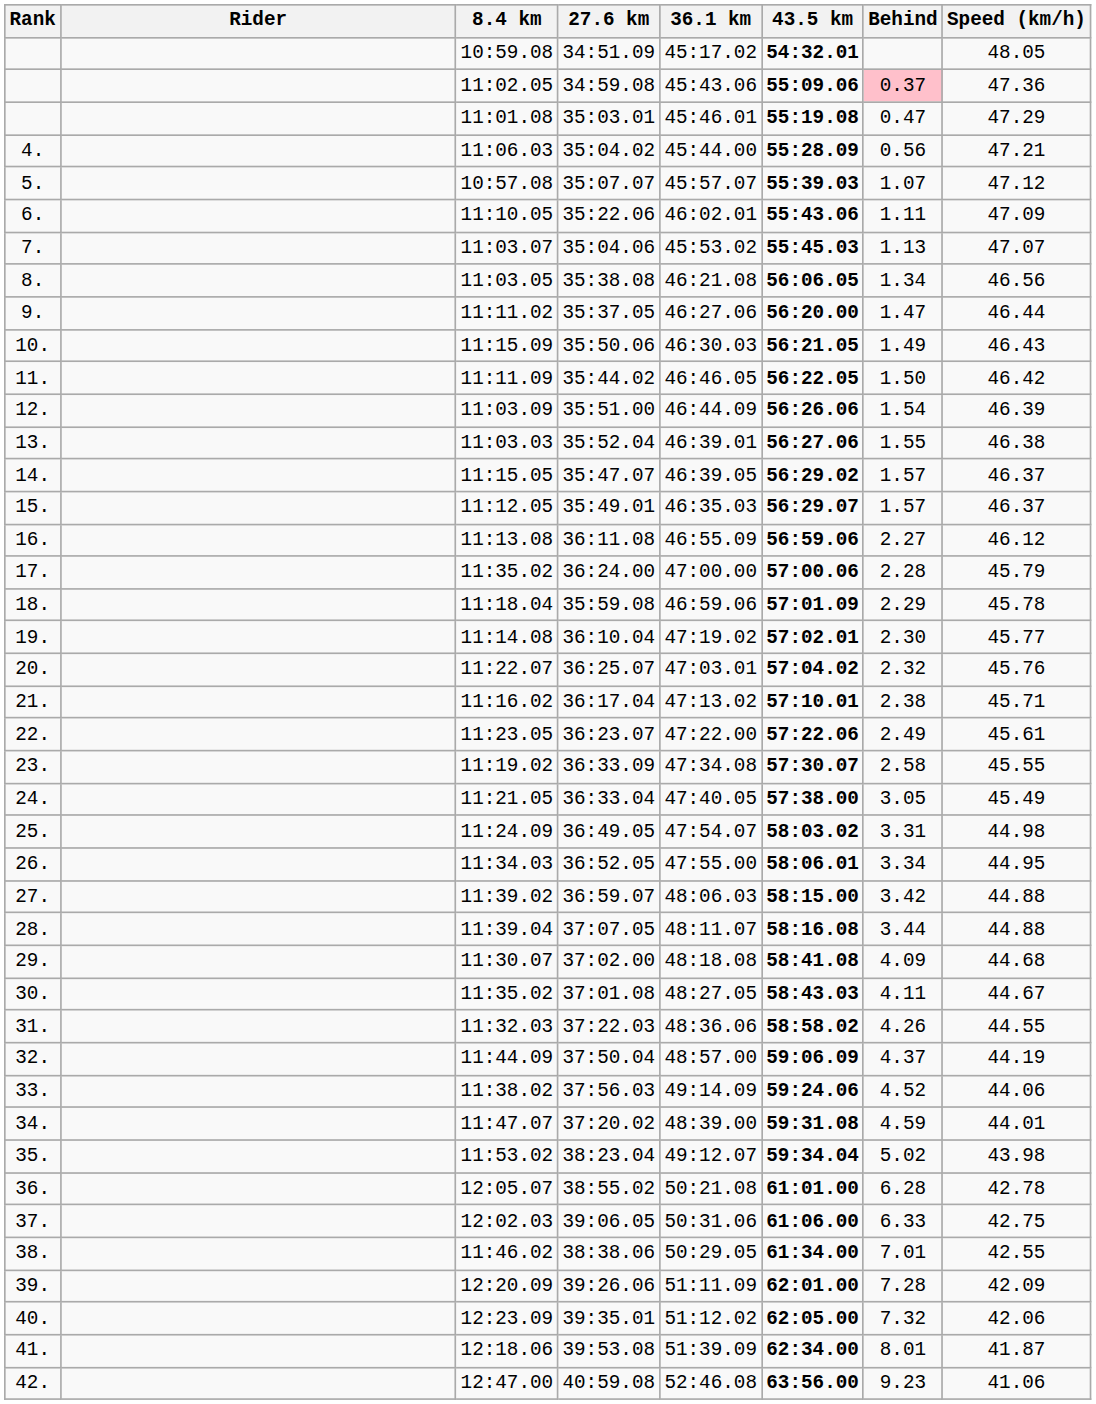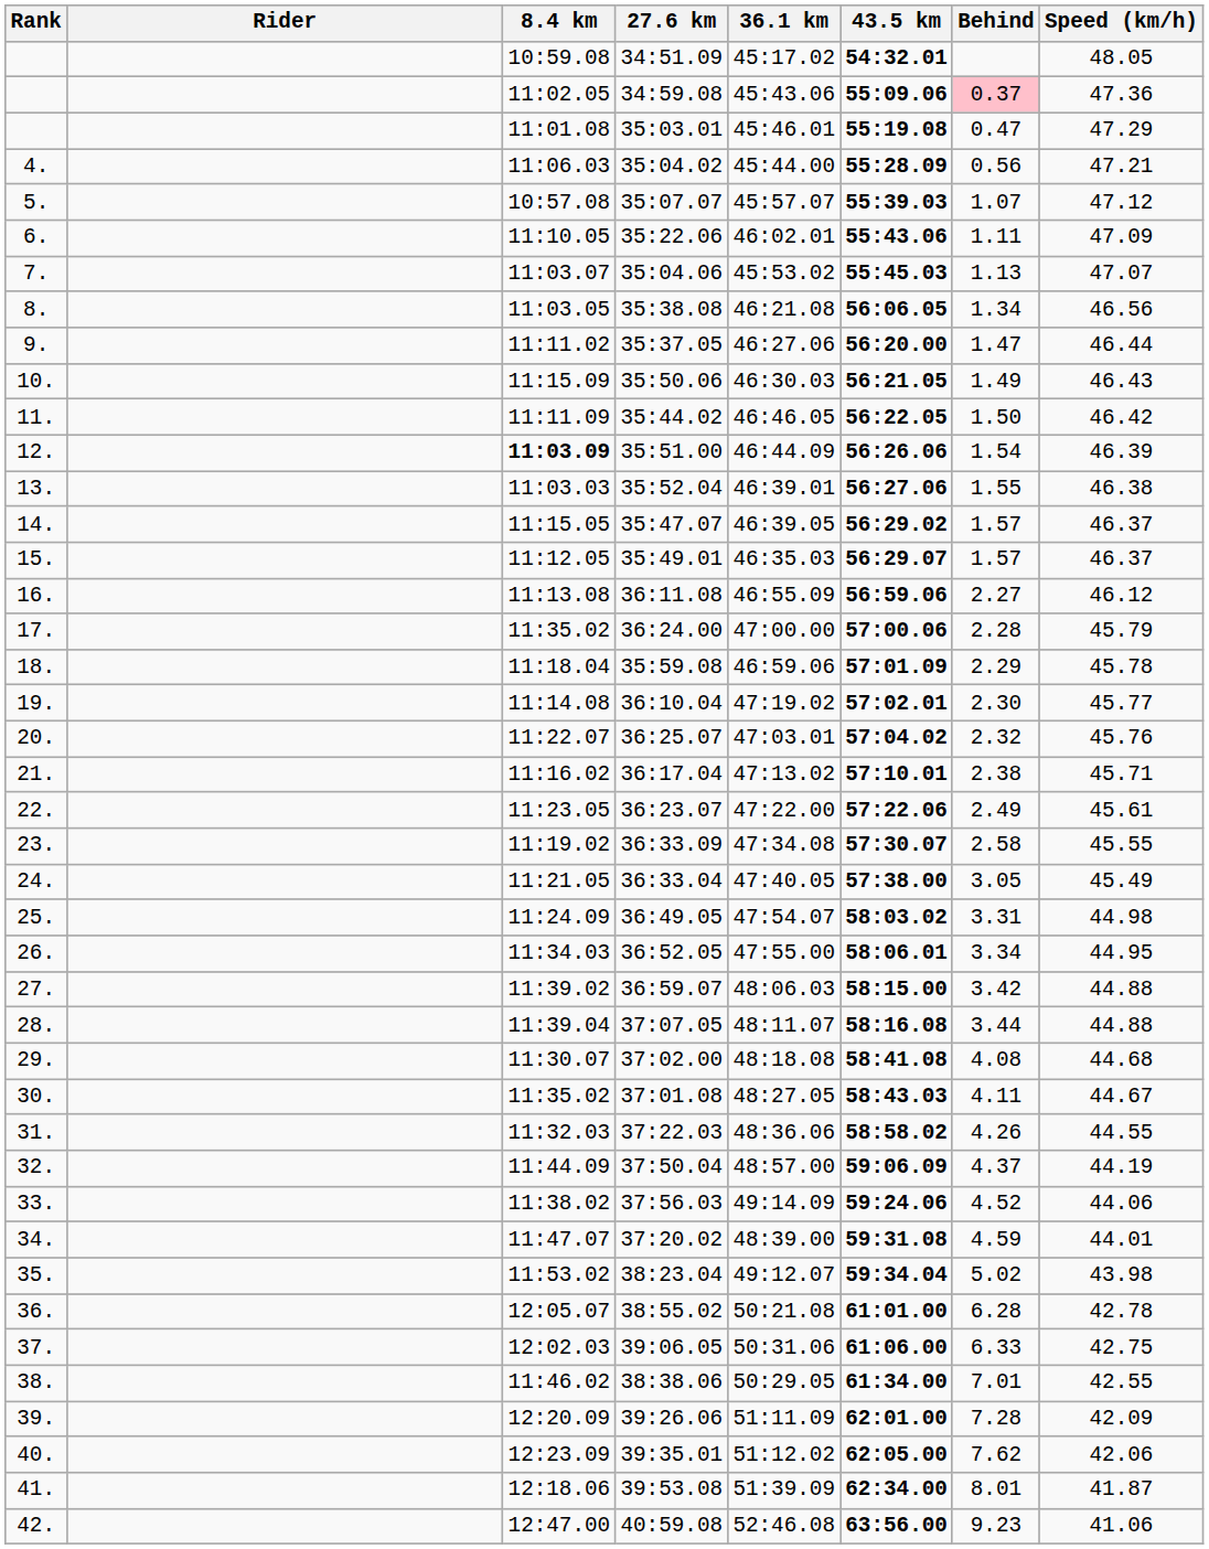 <table class="wikitable sortable" style="font-size:90%; text-align:center;">
 <tr>
 <th>Rank</th>
 <th style="width: 20em">Rider</th>
 <th>8.4 km</th>
 <th>27.6 km</th>
 <th>36.1 km</th>
 <th>43.5 km</th>
 <th>Behind</th>
 <th>Speed (km/h)</th>
 </tr>
 <tr>
 <td></td>
 <td align="left"></td>
 <td>10:59.08</td>
 <td>34:51.09</td>
 <td>45:17.02</td>
 <td><strong>54:32.01</strong></td>
 <td></td>
 <td>48.05</td>
 </tr>
 <tr>
 <td></td>
 <td align="left"></td>
 <td>11:02.05</td>
 <td>34:59.08</td>
 <td>45:43.06</td>
 <td><strong>55:09.06</strong></td>
 <td style="background: pink;">0.37</td>
 <td>47.36</td>
 </tr>
 <tr>
 <td></td>
 <td align="left"></td>
 <td>11:01.08</td>
 <td>35:03.01</td>
 <td>45:46.01</td>
 <td><strong>55:19.08</strong></td>
 <td>0.47</td>
 <td>47.29</td>
 </tr>
 <tr>
 <td>4.</td>
 <td align="left"></td>
 <td>11:06.03</td>
 <td>35:04.02</td>
 <td>45:44.00</td>
 <td><strong>55:28.09</strong></td>
 <td>0.56</td>
 <td>47.21</td>
 </tr>
 <tr>
 <td>5.</td>
 <td align="left"></td>
 <td>10:57.08</td>
 <td>35:07.07</td>
 <td>45:57.07</td>
 <td><strong>55:39.03</strong></td>
 <td>1.07</td>
 <td>47.12</td>
 </tr>
 <tr>
 <td>6.</td>
 <td align="left"></td>
 <td>11:10.05</td>
 <td>35:22.06</td>
 <td>46:02.01</td>
 <td><strong>55:43.06</strong></td>
 <td>1.11</td>
 <td>47.09</td>
 </tr>
 <tr>
 <td>7.</td>
 <td align="left"></td>
 <td>11:03.07</td>
 <td>35:04.06</td>
 <td>45:53.02</td>
 <td><strong>55:45.03</strong></td>
 <td>1.13</td>
 <td>47.07</td>
 </tr>
 <tr>
 <td>8.</td>
 <td align="left"></td>
 <td>11:03.05</td>
 <td>35:38.08</td>
 <td>46:21.08</td>
 <td><strong>56:06.05</strong></td>
 <td>1.34</td>
 <td>46.56</td>
 </tr>
 <tr>
 <td>9.</td>
 <td align="left"></td>
 <td>11:11.02</td>
 <td>35:37.05</td>
 <td>46:27.06</td>
 <td><strong>56:20.00</strong></td>
 <td>1.47</td>
 <td>46.44</td>
 </tr>
 <tr>
 <td>10.</td>
 <td align="left"></td>
 <td>11:15.09</td>
 <td>35:50.06</td>
 <td>46:30.03</td>
 <td><strong>56:21.05</strong></td>
 <td>1.49</td>
 <td>46.43</td>
 </tr>
 <tr>
 <td>11.</td>
 <td align="left"></td>
 <td>11:11.09</td>
 <td>35:44.02</td>
 <td>46:46.05</td>
 <td><strong>56:22.05</strong></td>
 <td>1.50</td>
 <td>46.42</td>
 </tr>
 <tr>
 <td>12.</td>
 <td align="left"></td>
-<td>11:03.09</td>
+<td><strong>11:03.09</strong></td>
 <td>35:51.00</td>
 <td>46:44.09</td>
 <td><strong>56:26.06</strong></td>
 <td>1.54</td>
 <td>46.39</td>
 </tr>
 <tr>
 <td>13.</td>
 <td align="left"></td>
 <td>11:03.03</td>
 <td>35:52.04</td>
 <td>46:39.01</td>
 <td><strong>56:27.06</strong></td>
 <td>1.55</td>
 <td>46.38</td>
 </tr>
 <tr>
 <td>14.</td>
 <td align="left"></td>
 <td>11:15.05</td>
 <td>35:47.07</td>
 <td>46:39.05</td>
 <td><strong>56:29.02</strong></td>
 <td>1.57</td>
 <td>46.37</td>
 </tr>
 <tr>
 <td>15.</td>
 <td align="left"></td>
 <td>11:12.05</td>
 <td>35:49.01</td>
 <td>46:35.03</td>
 <td><strong>56:29.07</strong></td>
 <td>1.57</td>
 <td>46.37</td>
 </tr>
 <tr>
 <td>16.</td>
 <td align="left"></td>
 <td>11:13.08</td>
 <td>36:11.08</td>
 <td>46:55.09</td>
 <td><strong>56:59.06</strong></td>
 <td>2.27</td>
 <td>46.12</td>
 </tr>
 <tr>
 <td>17.</td>
 <td align="left"></td>
 <td>11:35.02</td>
 <td>36:24.00</td>
 <td>47:00.00</td>
 <td><strong>57:00.06</strong></td>
 <td>2.28</td>
 <td>45.79</td>
 </tr>
 <tr>
 <td>18.</td>
 <td align="left"></td>
 <td>11:18.04</td>
 <td>35:59.08</td>
 <td>46:59.06</td>
 <td><strong>57:01.09</strong></td>
 <td>2.29</td>
 <td>45.78</td>
 </tr>
 <tr>
 <td>19.</td>
 <td align="left"></td>
 <td>11:14.08</td>
 <td>36:10.04</td>
 <td>47:19.02</td>
 <td><strong>57:02.01</strong></td>
 <td>2.30</td>
 <td>45.77</td>
 </tr>
 <tr>
 <td>20.</td>
 <td align="left"></td>
 <td>11:22.07</td>
 <td>36:25.07</td>
 <td>47:03.01</td>
 <td><strong>57:04.02</strong></td>
 <td>2.32</td>
 <td>45.76</td>
 </tr>
 <tr>
 <td>21.</td>
 <td align="left"></td>
 <td>11:16.02</td>
 <td>36:17.04</td>
 <td>47:13.02</td>
 <td><strong>57:10.01</strong></td>
 <td>2.38</td>
 <td>45.71</td>
 </tr>
 <tr>
 <td>22.</td>
 <td align="left"></td>
 <td>11:23.05</td>
 <td>36:23.07</td>
 <td>47:22.00</td>
 <td><strong>57:22.06</strong></td>
 <td>2.49</td>
 <td>45.61</td>
 </tr>
 <tr>
 <td>23.</td>
 <td align="left"></td>
 <td>11:19.02</td>
 <td>36:33.09</td>
 <td>47:34.08</td>
 <td><strong>57:30.07</strong></td>
 <td>2.58</td>
 <td>45.55</td>
 </tr>
 <tr>
 <td>24.</td>
 <td align="left"></td>
 <td>11:21.05</td>
 <td>36:33.04</td>
 <td>47:40.05</td>
 <td><strong>57:38.00</strong></td>
 <td>3.05</td>
 <td>45.49</td>
 </tr>
 <tr>
 <td>25.</td>
 <td align="left"></td>
 <td>11:24.09</td>
 <td>36:49.05</td>
 <td>47:54.07</td>
 <td><strong>58:03.02</strong></td>
 <td>3.31</td>
 <td>44.98</td>
 </tr>
 <tr>
 <td>26.</td>
 <td align="left"></td>
 <td>11:34.03</td>
 <td>36:52.05</td>
 <td>47:55.00</td>
 <td><strong>58:06.01</strong></td>
 <td>3.34</td>
 <td>44.95</td>
 </tr>
 <tr>
 <td>27.</td>
 <td align="left"></td>
 <td>11:39.02</td>
 <td>36:59.07</td>
 <td>48:06.03</td>
 <td><strong>58:15.00</strong></td>
 <td>3.42</td>
 <td>44.88</td>
 </tr>
 <tr>
 <td>28.</td>
 <td align="left"></td>
 <td>11:39.04</td>
 <td>37:07.05</td>
 <td>48:11.07</td>
 <td><strong>58:16.08</strong></td>
 <td>3.44</td>
 <td>44.88</td>
 </tr>
 <tr>
 <td>29.</td>
 <td align="left"></td>
 <td>11:30.07</td>
 <td>37:02.00</td>
 <td>48:18.08</td>
 <td><strong>58:41.08</strong></td>
-<td>4.09</td>
+<td>4.08</td>
 <td>44.68</td>
 </tr>
 <tr>
 <td>30.</td>
 <td align="left"></td>
 <td>11:35.02</td>
 <td>37:01.08</td>
 <td>48:27.05</td>
 <td><strong>58:43.03</strong></td>
 <td>4.11</td>
 <td>44.67</td>
 </tr>
 <tr>
 <td>31.</td>
 <td align="left"></td>
 <td>11:32.03</td>
 <td>37:22.03</td>
 <td>48:36.06</td>
 <td><strong>58:58.02</strong></td>
 <td>4.26</td>
 <td>44.55</td>
 </tr>
 <tr>
 <td>32.</td>
 <td align="left"></td>
 <td>11:44.09</td>
 <td>37:50.04</td>
 <td>48:57.00</td>
 <td><strong>59:06.09</strong></td>
 <td>4.37</td>
 <td>44.19</td>
 </tr>
 <tr>
 <td>33.</td>
 <td align="left"></td>
 <td>11:38.02</td>
 <td>37:56.03</td>
 <td>49:14.09</td>
 <td><strong>59:24.06</strong></td>
 <td>4.52</td>
 <td>44.06</td>
 </tr>
 <tr>
 <td>34.</td>
 <td align="left"></td>
 <td>11:47.07</td>
 <td>37:20.02</td>
 <td>48:39.00</td>
 <td><strong>59:31.08</strong></td>
 <td>4.59</td>
 <td>44.01</td>
 </tr>
 <tr>
 <td>35.</td>
 <td align="left"></td>
 <td>11:53.02</td>
 <td>38:23.04</td>
 <td>49:12.07</td>
 <td><strong>59:34.04</strong></td>
 <td>5.02</td>
 <td>43.98</td>
 </tr>
 <tr>
 <td>36.</td>
 <td align="left"></td>
 <td>12:05.07</td>
 <td>38:55.02</td>
 <td>50:21.08</td>
 <td><strong>61:01.00</strong></td>
 <td>6.28</td>
 <td>42.78</td>
 </tr>
 <tr>
 <td>37.</td>
 <td align="left"></td>
 <td>12:02.03</td>
 <td>39:06.05</td>
 <td>50:31.06</td>
 <td><strong>61:06.00</strong></td>
 <td>6.33</td>
 <td>42.75</td>
 </tr>
 <tr>
 <td>38.</td>
 <td align="left"></td>
 <td>11:46.02</td>
 <td>38:38.06</td>
 <td>50:29.05</td>
 <td><strong>61:34.00</strong></td>
 <td>7.01</td>
 <td>42.55</td>
 </tr>
 <tr>
 <td>39.</td>
 <td align="left"></td>
 <td>12:20.09</td>
 <td>39:26.06</td>
 <td>51:11.09</td>
 <td><strong>62:01.00</strong></td>
 <td>7.28</td>
 <td>42.09</td>
 </tr>
 <tr>
 <td>40.</td>
 <td align="left"></td>
 <td>12:23.09</td>
 <td>39:35.01</td>
 <td>51:12.02</td>
 <td><strong>62:05.00</strong></td>
-<td>7.32</td>
+<td>7.62</td>
 <td>42.06</td>
 </tr>
 <tr>
 <td>41.</td>
 <td align="left"></td>
 <td>12:18.06</td>
 <td>39:53.08</td>
 <td>51:39.09</td>
 <td><strong>62:34.00</strong></td>
 <td>8.01</td>
 <td>41.87</td>
 </tr>
 <tr>
 <td>42.</td>
 <td align="left"></td>
 <td>12:47.00</td>
 <td>40:59.08</td>
 <td>52:46.08</td>
 <td><strong>63:56.00</strong></td>
 <td>9.23</td>
 <td>41.06</td>
 </tr>
 </table>
